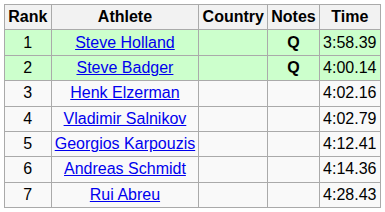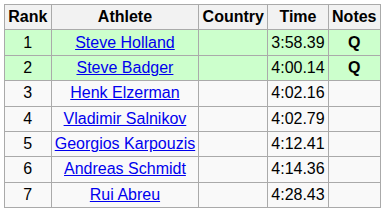 <table class="wikitable sortable" style="text-align:center">
 <tr>
 <th>Rank</th>
 <th>Athlete</th>
 <th>Country</th>
+<th>Time</th>
 <th>Notes</th>
-<th>Time</th>
 </tr>
 <tr bgcolor=ccffcc>
 <td>1</td>
 <td><a href='#'>Steve Holland</a></td>
 <td align=left></td>
+<td>3:58.39</td>
 <td><strong>Q </strong></td>
-<td>3:58.39</td>
 </tr>
 <tr bgcolor=ccffcc>
 <td>2</td>
 <td><a href='#'>Steve Badger</a></td>
 <td align=left></td>
+<td>4:00.14</td>
 <td><strong>Q </strong></td>
-<td>4:00.14</td>
 </tr>
 <tr>
 <td>3</td>
 <td><a href='#'>Henk Elzerman</a></td>
 <td align=left></td>
+<td>4:02.16</td>
 <td><strong> </strong></td>
-<td>4:02.16</td>
 </tr>
 <tr>
 <td>4</td>
 <td><a href='#'>Vladimir Salnikov</a></td>
 <td align=left></td>
+<td>4:02.79</td>
 <td><strong> </strong></td>
-<td>4:02.79</td>
 </tr>
 <tr>
 <td>5</td>
 <td><a href='#'>Georgios Karpouzis</a></td>
 <td align=left></td>
+<td>4:12.41</td>
 <td><strong> </strong></td>
-<td>4:12.41</td>
 </tr>
 <tr>
 <td>6</td>
 <td><a href='#'>Andreas Schmidt</a></td>
 <td align=left></td>
+<td>4:14.36</td>
 <td><strong> </strong></td>
-<td>4:14.36</td>
 </tr>
 <tr>
 <td>7</td>
 <td><a href='#'>Rui Abreu</a></td>
 <td align=left></td>
+<td>4:28.43</td>
 <td><strong> </strong></td>
-<td>4:28.43</td>
 </tr>
 </table>
